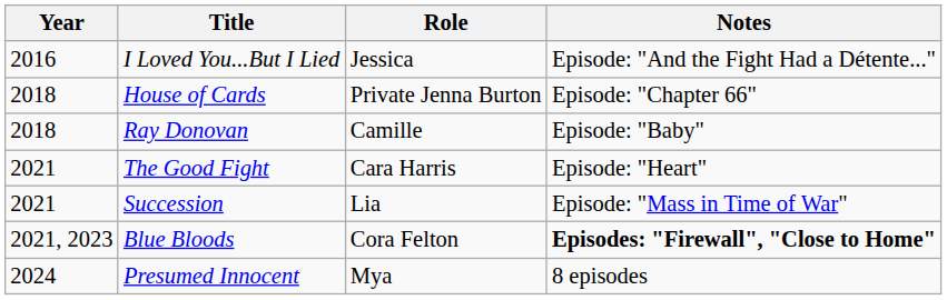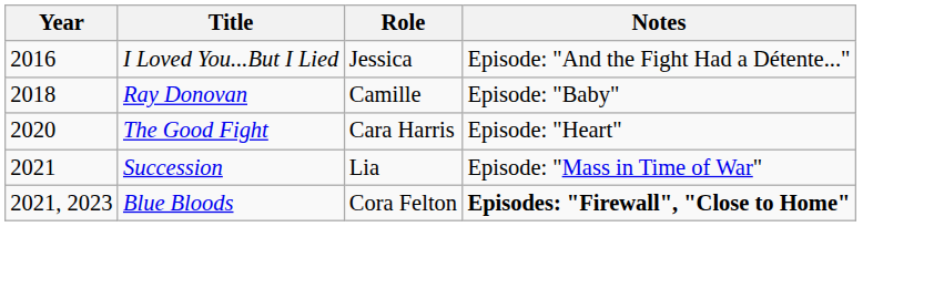 <table class="wikitable">
 <tr>
 <th>Year</th>
 <th>Title</th>
 <th>Role</th>
 <th>Notes</th>
 </tr>
 <tr>
 <td>2016</td>
 <td><em>I Loved You...But I Lied</em></td>
 <td>Jessica</td>
 <td>Episode: "And the Fight Had a Détente..."</td>
 </tr>
 <tr>
 <td>2018</td>
-<td><em><a href='#'>House of Cards</a></em></td>
-<td>Private Jenna Burton</td>
-<td>Episode: "Chapter 66"</td>
-</tr>
-<tr>
-<td>2018</td>
 <td><em><a href='#'>Ray Donovan</a></em></td>
 <td>Camille</td>
 <td>Episode: "Baby"</td>
 </tr>
 <tr>
-<td>2021</td>
+<td>2020</td>
 <td><em><a href='#'>The Good Fight</a></em></td>
 <td>Cara Harris</td>
 <td>Episode: "Heart"</td>
 </tr>
 <tr>
 <td>2021</td>
 <td><em><a href='#'>Succession</a></em></td>
 <td>Lia</td>
 <td>Episode: "<a href='#'>Mass in Time of War</a>"</td>
 </tr>
 <tr>
 <td>2021, 2023</td>
 <td><em><a href='#'>Blue Bloods</a></em></td>
 <td>Cora Felton</td>
 <td><strong>Episodes: "Firewall", "Close to Home"</strong></td>
 </tr>
-<tr>
-<td>2024</td>
-<td><em><a href='#'>Presumed Innocent</a></em></td>
-<td>Mya</td>
-<td>8 episodes</td>
-</tr>
 </table>
